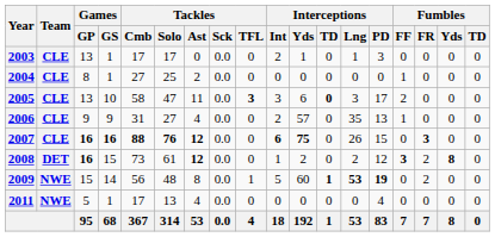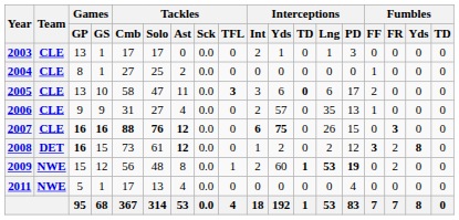 <table class="wikitable" style="text-align:center">
 <tr>
 <th rowspan="2">Year</th>
 <th rowspan="2">Team</th>
 <th colspan="2">Games</th>
 <th colspan="5">Tackles</th>
 <th colspan="5">Interceptions</th>
 <th colspan="4">Fumbles</th>
 </tr>
 <tr>
 <th>GP</th>
 <th>GS</th>
 <th>Cmb</th>
 <th>Solo</th>
 <th>Ast</th>
 <th>Sck</th>
 <th>TFL</th>
 <th>Int</th>
 <th>Yds</th>
 <th>TD</th>
 <th>Lng</th>
 <th>PD</th>
 <th>FF</th>
 <th>FR</th>
 <th>Yds</th>
 <th>TD</th>
 </tr>
 <tr>
 <th><a href='#'>2003</a></th>
 <th><a href='#'>CLE</a></th>
 <td>13</td>
 <td>1</td>
 <td>17</td>
 <td>17</td>
 <td>0</td>
 <td>0.0</td>
 <td>0</td>
 <td>2</td>
 <td>1</td>
 <td>0</td>
 <td>1</td>
 <td>3</td>
 <td>0</td>
 <td>0</td>
 <td>0</td>
 <td>0</td>
 </tr>
 <tr>
 <th><a href='#'>2004</a></th>
 <th><a href='#'>CLE</a></th>
 <td>8</td>
 <td>1</td>
 <td>27</td>
 <td>25</td>
 <td>2</td>
 <td>0.0</td>
 <td>0</td>
 <td>0</td>
 <td>0</td>
 <td>0</td>
 <td>0</td>
 <td>0</td>
 <td>1</td>
 <td>0</td>
 <td>0</td>
 <td>0</td>
 </tr>
 <tr>
 <th><a href='#'>2005</a></th>
 <th><a href='#'>CLE</a></th>
 <td>13</td>
 <td>10</td>
 <td>58</td>
 <td>47</td>
 <td>11</td>
 <td>0.0</td>
 <td><strong>3</strong></td>
 <td>3</td>
 <td>6</td>
 <td><strong>0</strong></td>
-<td>3</td>
+<td>6</td>
 <td>17</td>
 <td>2</td>
 <td>0</td>
 <td>0</td>
 <td>0</td>
 </tr>
 <tr>
 <th><a href='#'>2006</a></th>
 <th><a href='#'>CLE</a></th>
 <td>9</td>
 <td>9</td>
 <td>31</td>
 <td>27</td>
 <td>4</td>
 <td>0.0</td>
 <td>0</td>
 <td>2</td>
 <td>57</td>
 <td>0</td>
 <td>35</td>
 <td>13</td>
 <td>1</td>
 <td>0</td>
 <td>0</td>
 <td>0</td>
 </tr>
 <tr>
 <th><a href='#'>2007</a></th>
 <th><a href='#'>CLE</a></th>
 <td><strong>16</strong></td>
 <td><strong>16</strong></td>
 <td><strong>88</strong></td>
 <td><strong>76</strong></td>
 <td><strong>12</strong></td>
 <td>0.0</td>
 <td>0</td>
 <td><strong>6</strong></td>
 <td><strong>75</strong></td>
 <td>0</td>
 <td>26</td>
 <td>15</td>
 <td>0</td>
 <td><strong>3</strong></td>
 <td>0</td>
 <td>0</td>
 </tr>
 <tr>
 <th><a href='#'>2008</a></th>
 <th><a href='#'>DET</a></th>
 <td><strong>16</strong></td>
 <td>15</td>
 <td>73</td>
 <td>61</td>
 <td><strong>12</strong></td>
 <td>0.0</td>
 <td>0</td>
 <td>1</td>
 <td>2</td>
 <td>0</td>
 <td>2</td>
 <td>12</td>
 <td><strong>3</strong></td>
 <td>2</td>
 <td><strong>8</strong></td>
 <td>0</td>
 </tr>
 <tr>
 <th><a href='#'>2009</a></th>
 <th><a href='#'>NWE</a></th>
 <td>15</td>
-<td>14</td>
+<td>12</td>
 <td>56</td>
 <td>48</td>
 <td>8</td>
 <td>0.0</td>
 <td>1</td>
-<td>5</td>
+<td>2</td>
 <td>60</td>
 <td><strong>1</strong></td>
 <td><strong>53</strong></td>
 <td><strong>19</strong></td>
 <td>0</td>
 <td>2</td>
 <td>0</td>
 <td>0</td>
 </tr>
 <tr>
 <th><a href='#'>2011</a></th>
 <th><a href='#'>NWE</a></th>
 <td>5</td>
 <td>1</td>
 <td>17</td>
 <td>13</td>
 <td>4</td>
 <td>0.0</td>
 <td>0</td>
 <td>0</td>
 <td>0</td>
 <td>0</td>
 <td>0</td>
 <td>4</td>
 <td>0</td>
 <td>0</td>
 <td>0</td>
 <td>0</td>
 </tr>
 <tr>
 <th colspan="2"></th>
 <th>95</th>
 <th>68</th>
 <th>367</th>
 <th>314</th>
 <th>53</th>
 <th>0.0</th>
 <th>4</th>
 <th>18</th>
 <th>192</th>
 <th>1</th>
 <th>53</th>
 <th>83</th>
 <th>7</th>
 <th>7</th>
 <th>8</th>
 <th>0</th>
 </tr>
 </table>
